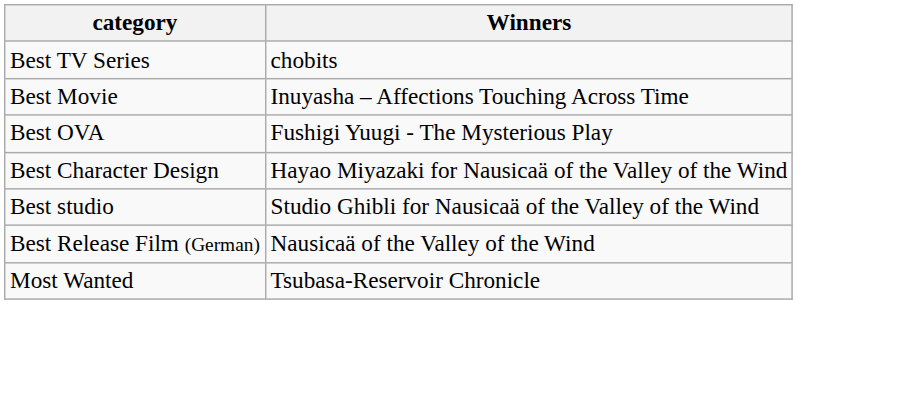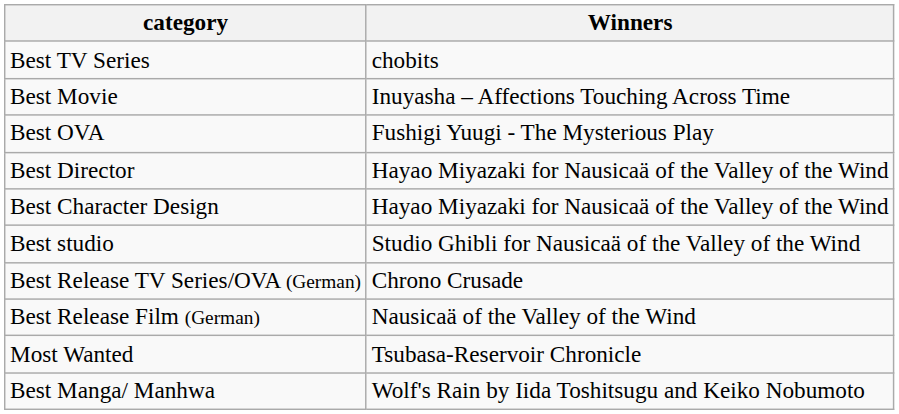 <table class="wikitable">
 <tr>
 <th>category</th>
 <th>Winners </th>
 </tr>
 <tr>
 <td>Best TV Series</td>
 <td>chobits</td>
 </tr>
 <tr>
 <td>Best Movie</td>
 <td>Inuyasha – Affections Touching Across Time</td>
 </tr>
 <tr>
 <td>Best OVA</td>
 <td>Fushigi Yuugi - The Mysterious Play</td>
 </tr>
 <tr>
+<td>Best Director</td>
+<td>Hayao Miyazaki for Nausicaä of the Valley of the Wind</td>
+</tr>
+<tr>
 <td>Best Character Design</td>
 <td>Hayao Miyazaki for Nausicaä of the Valley of the Wind</td>
 </tr>
 <tr>
 <td>Best studio</td>
 <td>Studio Ghibli for Nausicaä of the Valley of the Wind</td>
+</tr>
+<tr>
+<td>Best Release TV Series/OVA <small>(German)</small></td>
+<td>Chrono Crusade</td>
 </tr>
 <tr>
 <td>Best Release Film <small>(German)</small></td>
 <td>Nausicaä of the Valley of the Wind</td>
 </tr>
 <tr>
 <td>Most Wanted</td>
 <td>Tsubasa-Reservoir Chronicle</td>
 </tr>
+<tr>
+<td>Best Manga/ Manhwa</td>
+<td>Wolf's Rain by Iida Toshitsugu and Keiko Nobumoto</td>
+</tr>
 </table>
